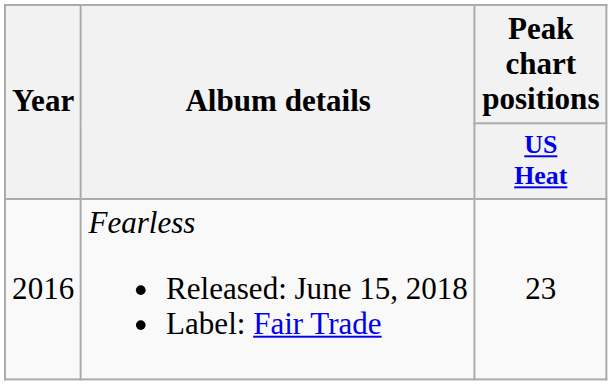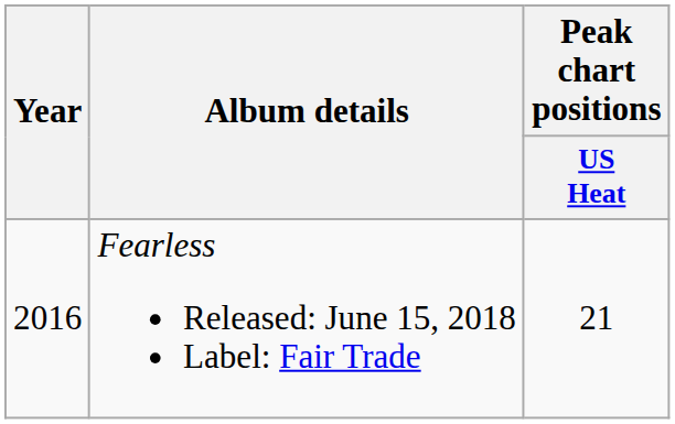 <table class="wikitable" style="text-align:center;">
 <tr>
 <th rowspan="2">Year</th>
 <th rowspan="2">Album details</th>
 <th colspan="1">Peak chart positions</th>
 </tr>
 <tr style="font-size:smaller;">
 <th width="45"><a href='#'>US<br>Heat</a><br></th>
 </tr>
 <tr>
 <td>2016</td>
 <td style="text-align:left;"><em>Fearless</em><br><ul><li>Released: June 15, 2018</li><li>Label: <a href='#'>Fair Trade</a></li></ul></td>
-<td>23</td>
+<td>21</td>
 </tr>
 </table>
